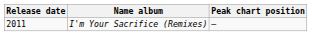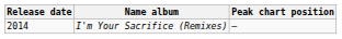 <table class="wikitable">
 <tr>
 <th>Release date</th>
 <th>Name album</th>
 <th>Peak chart position</th>
 </tr>
 <tr>
-<td>2011</td>
+<td>2014</td>
 <td><em>I'm Your Sacrifice (Remixes)</em></td>
 <td>—</td>
 </tr>
 </table>
